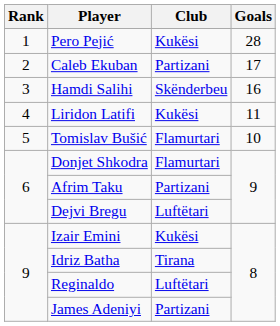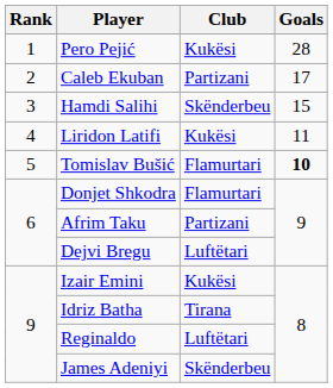 <table class="wikitable" style="text-align:center">
 <tr>
 <th>Rank</th>
 <th>Player</th>
 <th>Club</th>
 <th>Goals</th>
 </tr>
 <tr>
 </tr>
 <tr>
 <td>1</td>
 <td align="left"> <a href='#'>Pero Pejić</a></td>
 <td align="left"><a href='#'>Kukësi</a></td>
 <td>28</td>
 </tr>
 <tr>
 <td>2</td>
 <td align="left"> <a href='#'>Caleb Ekuban</a></td>
 <td align="left"><a href='#'>Partizani</a></td>
 <td>17</td>
 </tr>
 <tr>
 <td>3</td>
 <td align="left"> <a href='#'>Hamdi Salihi</a></td>
 <td align="left"><a href='#'>Skënderbeu</a></td>
-<td>16</td>
+<td>15</td>
 </tr>
 <tr>
 <td>4</td>
 <td align="left"> <a href='#'>Liridon Latifi</a></td>
 <td align="left"><a href='#'>Kukësi</a></td>
 <td>11</td>
 </tr>
 <tr>
 <td>5</td>
 <td align="left"> <a href='#'>Tomislav Bušić</a></td>
 <td align="left"><a href='#'>Flamurtari</a></td>
-<td>10</td>
+<td><strong>10</strong></td>
 </tr>
 <tr>
 <td rowspan="3">6</td>
 <td align="left"> <a href='#'>Donjet Shkodra</a></td>
 <td align="left"><a href='#'>Flamurtari</a></td>
 <td rowspan="3">9</td>
 </tr>
 <tr>
 <td align="left"> <a href='#'>Afrim Taku</a></td>
 <td align="left"><a href='#'>Partizani</a></td>
 </tr>
 <tr>
 <td align="left"> <a href='#'>Dejvi Bregu</a></td>
 <td align="left"><a href='#'>Luftëtari</a></td>
 </tr>
 <tr>
 <td rowspan="4">9</td>
 <td align="left"> <a href='#'>Izair Emini</a></td>
 <td align="left"><a href='#'>Kukësi</a></td>
 <td rowspan="4">8</td>
 </tr>
 <tr>
 <td align="left"> <a href='#'>Idriz Batha</a></td>
 <td align="left"><a href='#'>Tirana</a></td>
 </tr>
 <tr>
 <td align="left"> <a href='#'>Reginaldo</a></td>
 <td align="left"><a href='#'>Luftëtari</a></td>
 </tr>
 <tr>
 <td align="left"> <a href='#'>James Adeniyi</a></td>
-<td align="left"><a href='#'>Partizani</a></td>
+<td align="left"><a href='#'>Skënderbeu</a></td>
 </tr>
 </table>
